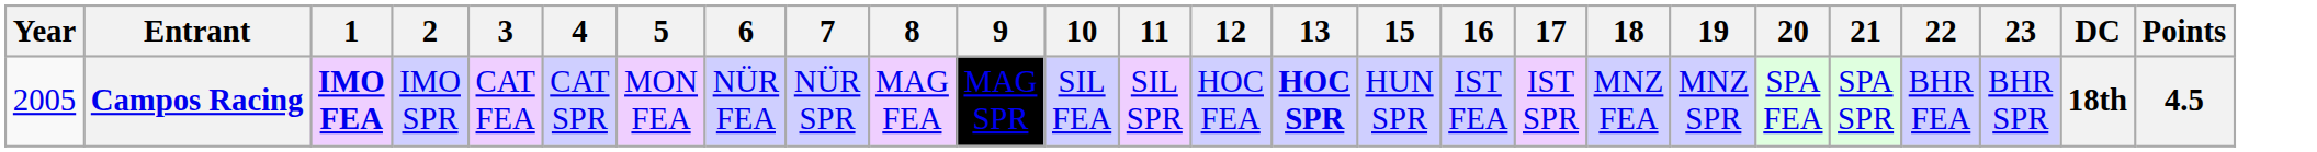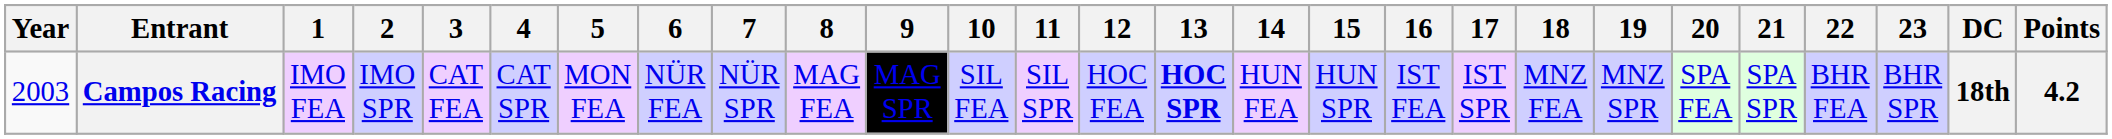 <table class="wikitable" style="text-align:center; font-size:85%">
 <tr>
 <th>Year</th>
 <th>Entrant</th>
 <th>1</th>
 <th>2</th>
 <th>3</th>
 <th>4</th>
 <th>5</th>
 <th>6</th>
 <th>7</th>
 <th>8</th>
 <th>9</th>
 <th>10</th>
 <th>11</th>
 <th>12</th>
 <th>13</th>
+<th>14</th>
 <th>15</th>
 <th>16</th>
 <th>17</th>
 <th>18</th>
 <th>19</th>
 <th>20</th>
 <th>21</th>
 <th>22</th>
 <th>23</th>
 <th>DC</th>
 <th>Points</th>
 </tr>
 <tr>
-<td><a href='#'>2005</a></td>
+<td><a href='#'>2003</a></td>
 <th nowrap><a href='#'>Campos Racing</a></th>
-<td style="background:#EFCFFF;"><strong><a href='#'>IMO<br>FEA</a><br></strong></td>
+<td style="background:#EFCFFF;"><a href='#'>IMO<br>FEA</a><br></td>
 <td style="background:#CFCFFF;"><a href='#'>IMO<br>SPR</a><br></td>
 <td style="background:#EFCFFF;"><a href='#'>CAT<br>FEA</a><br></td>
 <td style="background:#CFCFFF;"><a href='#'>CAT<br>SPR</a><br></td>
 <td style="background:#EFCFFF;"><a href='#'>MON<br>FEA</a><br></td>
 <td style="background:#CFCFFF;"><a href='#'>NÜR<br>FEA</a><br></td>
 <td style="background:#CFCFFF;"><a href='#'>NÜR<br>SPR</a><br></td>
 <td style="background:#EFCFFF;"><a href='#'>MAG<br>FEA</a><br></td>
 <td style="background:#000000; color:white"><a href='#'><span>MAG<br>SPR</span></a><br></td>
 <td style="background:#CFCFFF;"><a href='#'>SIL<br>FEA</a><br></td>
 <td style="background:#EFCFFF;"><a href='#'>SIL<br>SPR</a><br></td>
 <td style="background:#CFCFFF;"><a href='#'>HOC<br>FEA</a><br></td>
 <td style="background:#CFCFFF;"><strong><a href='#'>HOC<br>SPR</a><br></strong></td>
+<td style="background:#EFCFFF;"><a href='#'>HUN<br>FEA</a><br></td>
 <td style="background:#CFCFFF;"><a href='#'>HUN<br>SPR</a><br></td>
 <td style="background:#CFCFFF;"><a href='#'>IST<br>FEA</a><br></td>
 <td style="background:#EFCFFF;"><a href='#'>IST<br>SPR</a><br></td>
 <td style="background:#CFCFFF;"><a href='#'>MNZ<br>FEA</a><br></td>
 <td style="background:#CFCFFF;"><a href='#'>MNZ<br>SPR</a><br></td>
 <td style="background:#DFFFDF;"><a href='#'>SPA<br>FEA</a><br></td>
 <td style="background:#DFFFDF;"><a href='#'>SPA<br>SPR</a><br></td>
 <td style="background:#CFCFFF;"><a href='#'>BHR<br>FEA</a><br></td>
 <td style="background:#CFCFFF;"><a href='#'>BHR<br>SPR</a><br></td>
 <th>18th</th>
-<th>4.5</th>
+<th>4.2</th>
 </tr>
 </table>
